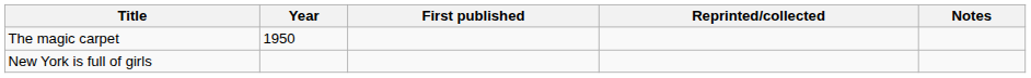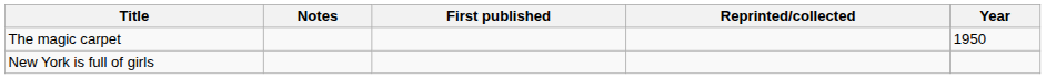 <table class='wikitable sortable' width='90%'>
 <tr>
 <th width=25%>Title</th>
-<th>Year</th>
+<th>Notes</th>
 <th>First published</th>
 <th>Reprinted/collected</th>
-<th>Notes</th>
+<th>Year</th>
 </tr>
 <tr>
 <td data-sort-value="magic carpet">The magic carpet</td>
-<td>1950</td>
 <td></td>
 <td></td>
 <td></td>
+<td>1950</td>
 </tr>
 <tr>
 <td>New York is full of girls</td>
 <td></td>
 <td></td>
 <td></td>
 <td></td>
 </tr>
 </table>
